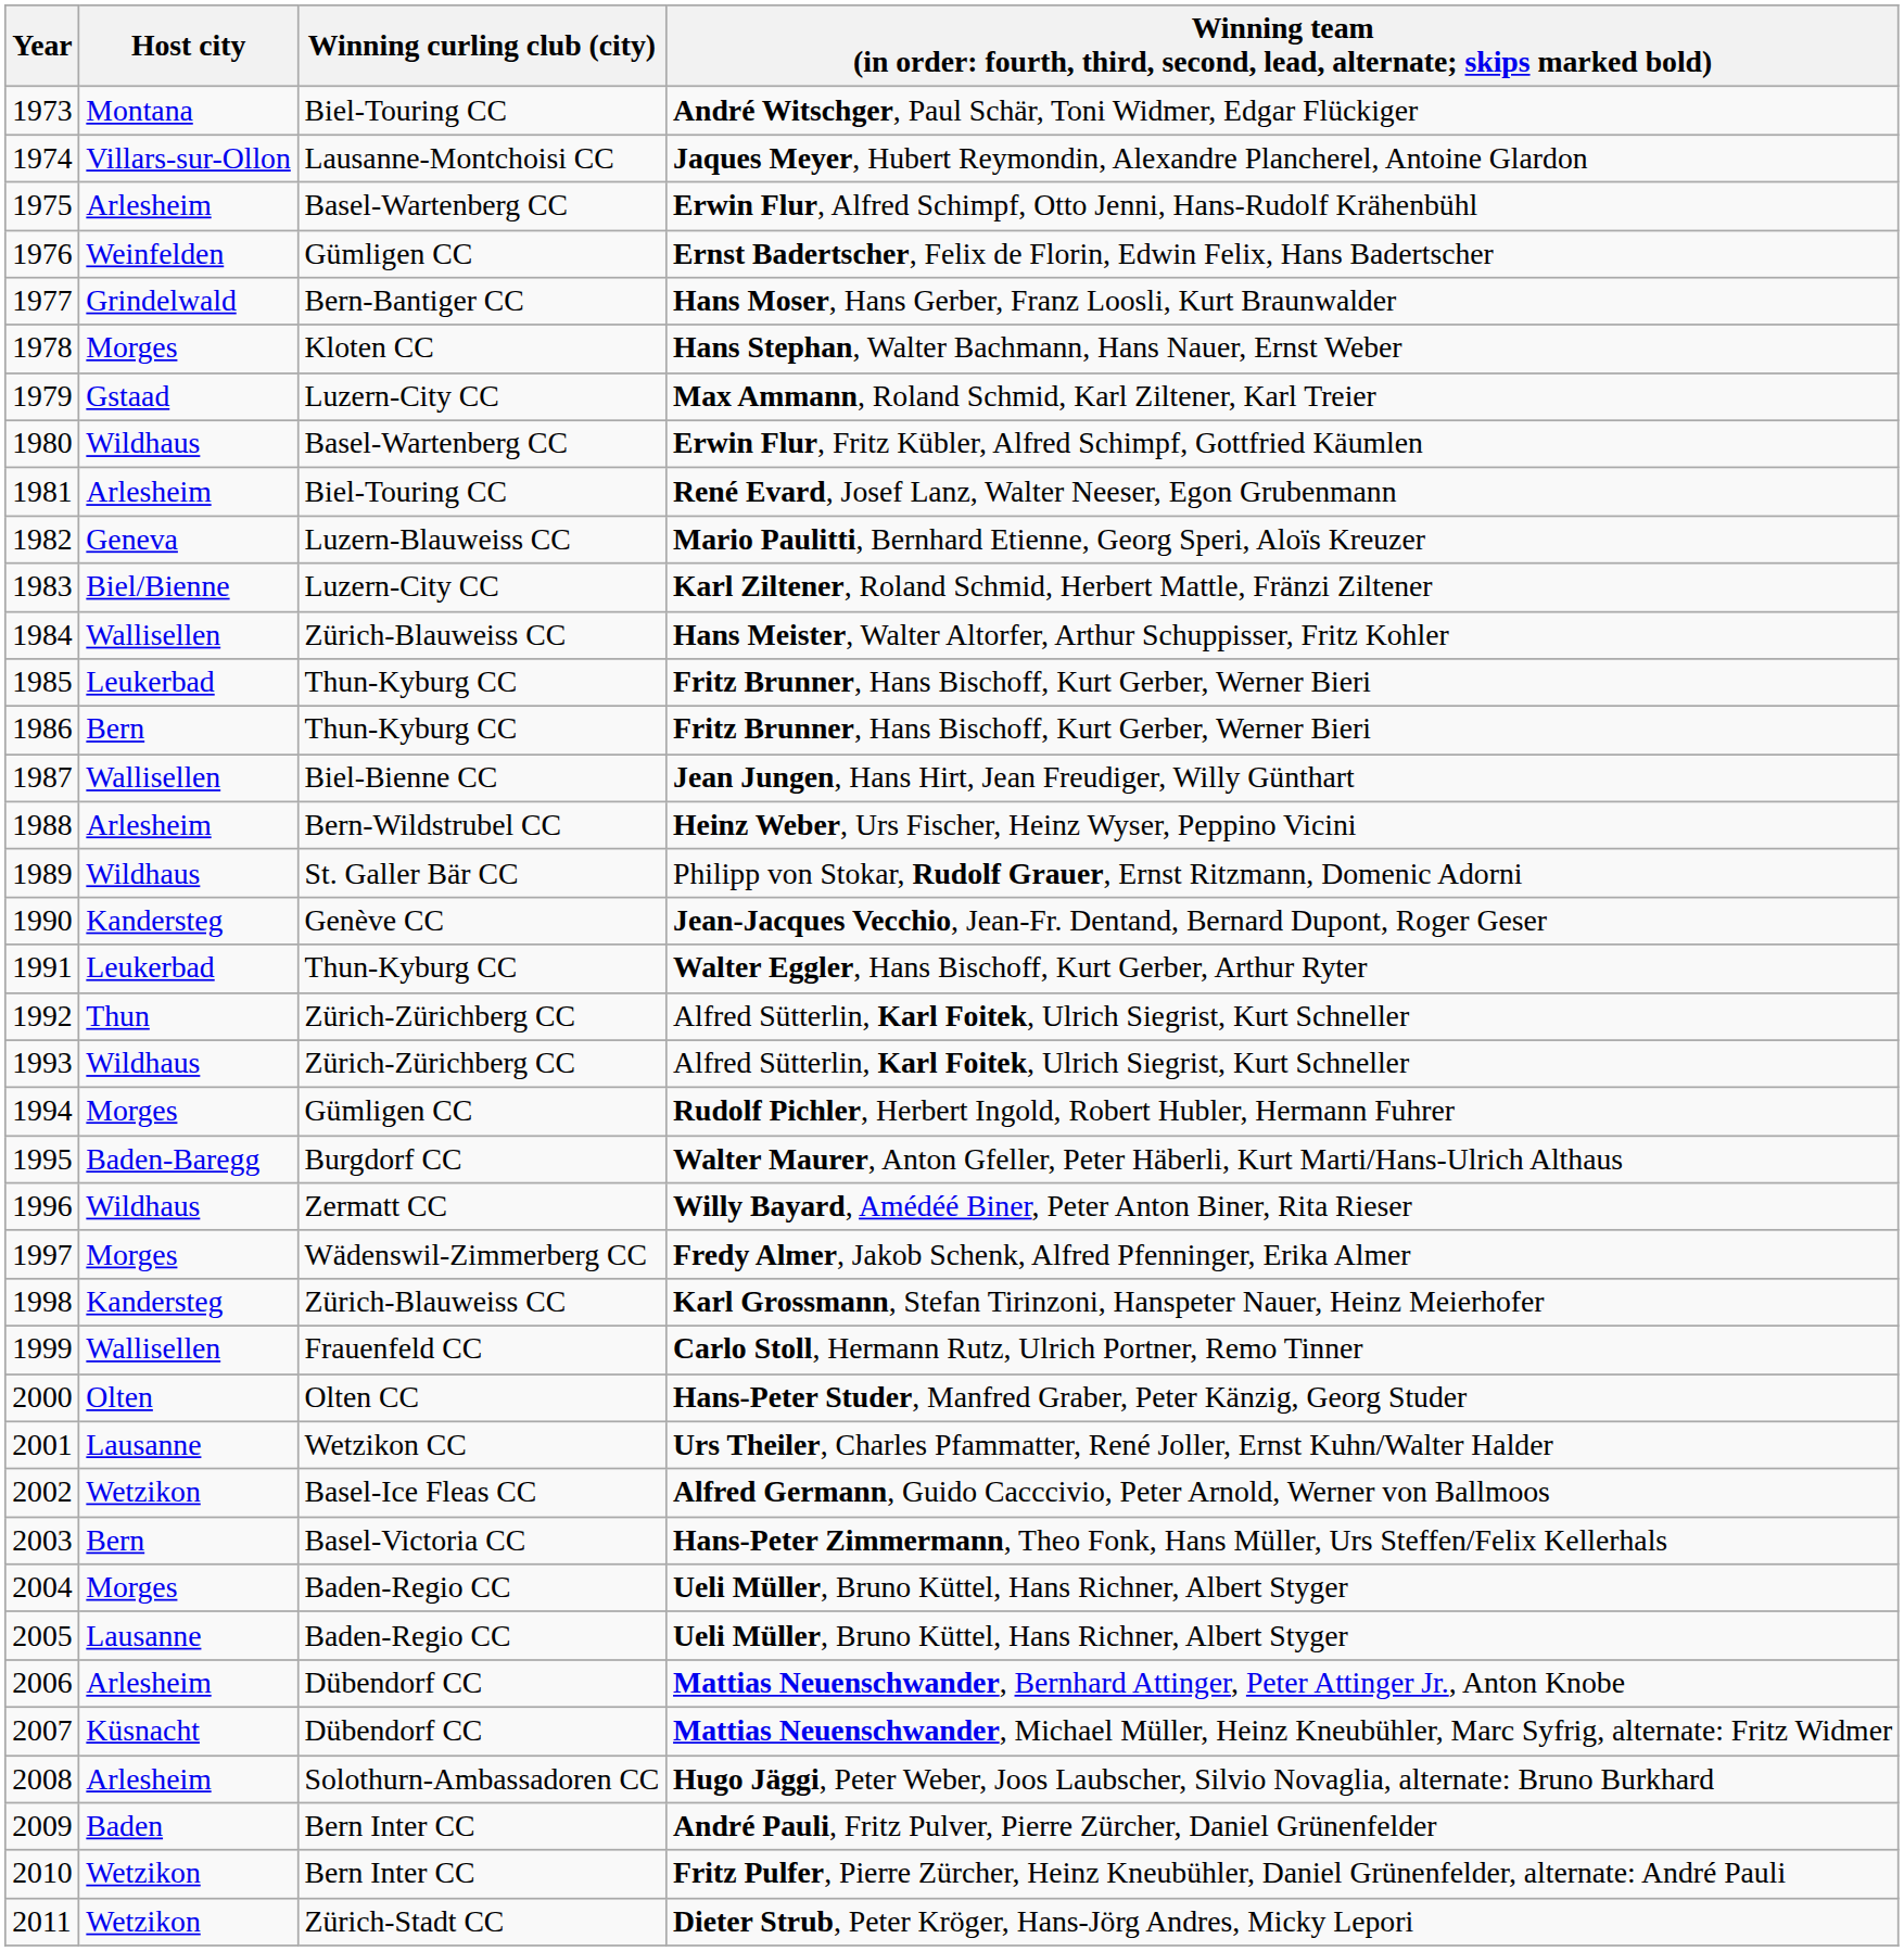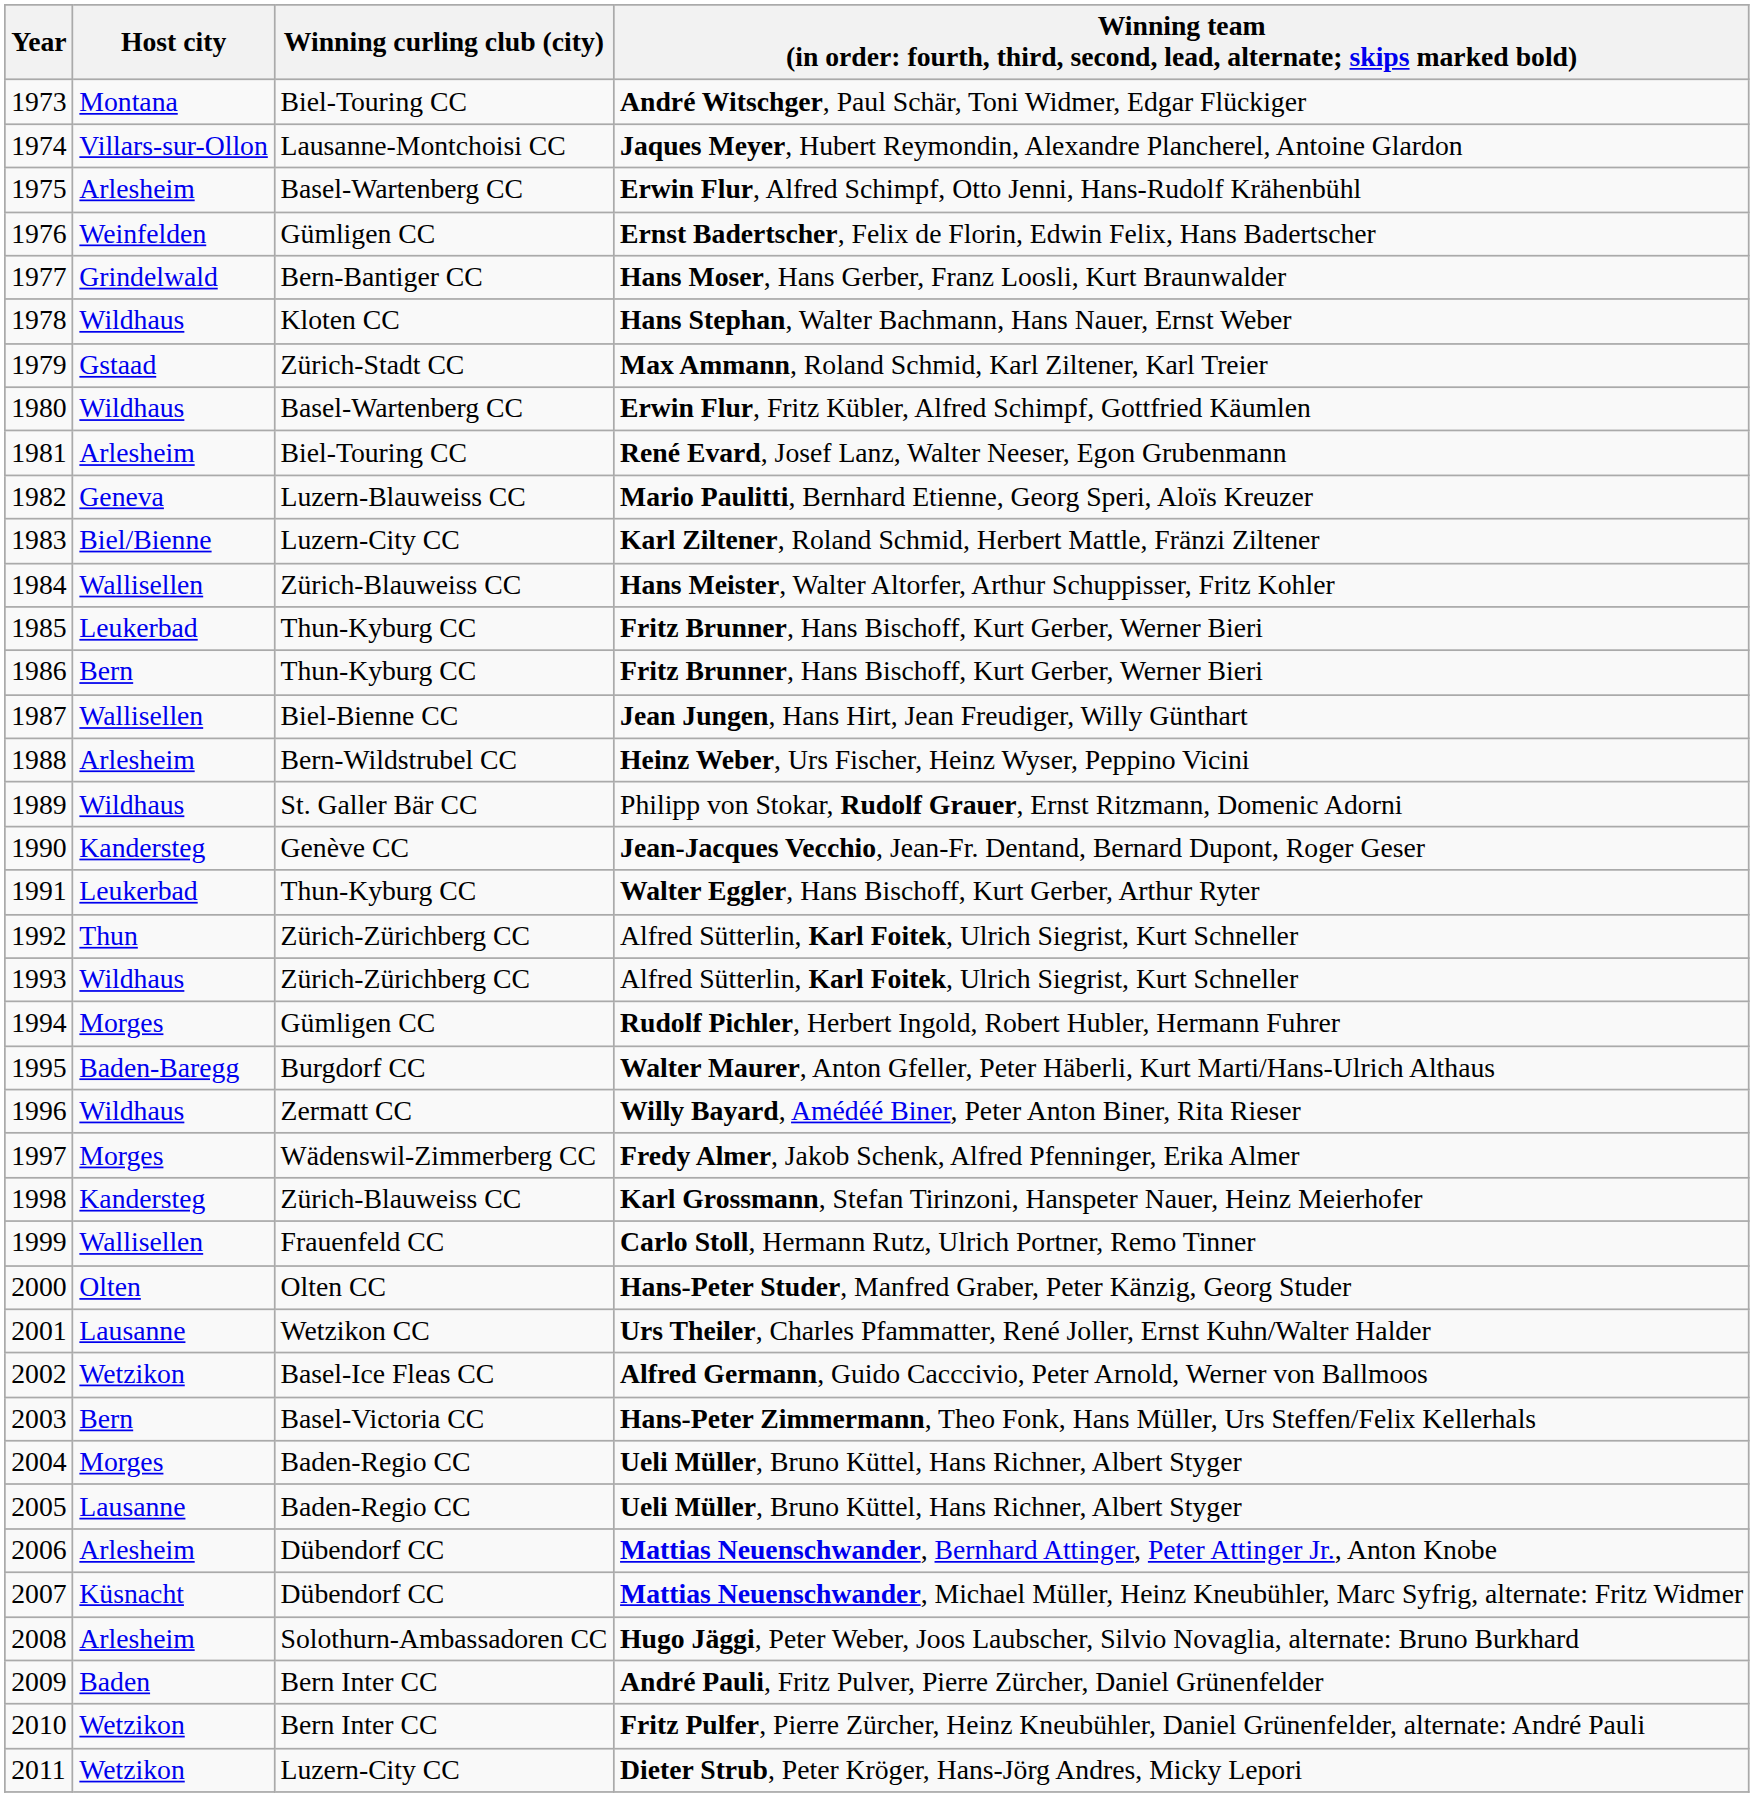 <table class="wikitable" border="1">
 <tr>
 <th scope="col">Year</th>
 <th scope="col">Host city</th>
 <th scope="col">Winning curling club (city)</th>
 <th scope="col">Winning team<br>(in order: fourth, third, second, lead, alternate; <a href='#'>skips</a> marked bold)</th>
 </tr>
 <tr>
 <td>1973</td>
 <td><a href='#'>Montana</a></td>
 <td>Biel-Touring CC</td>
 <td><strong>André Witschger</strong>, Paul Schär, Toni Widmer, Edgar Flückiger</td>
 </tr>
 <tr>
 <td>1974</td>
 <td><a href='#'>Villars-sur-Ollon</a></td>
 <td>Lausanne-Montchoisi CC</td>
 <td><strong>Jaques Meyer</strong>, Hubert Reymondin, Alexandre Plancherel, Antoine Glardon</td>
 </tr>
 <tr>
 <td>1975</td>
 <td><a href='#'>Arlesheim</a></td>
 <td>Basel-Wartenberg CC</td>
 <td><strong>Erwin Flur</strong>, Alfred Schimpf, Otto Jenni, Hans-Rudolf Krähenbühl</td>
 </tr>
 <tr>
 <td>1976</td>
 <td><a href='#'>Weinfelden</a></td>
 <td>Gümligen CC</td>
 <td><strong>Ernst Badertscher</strong>, Felix de Florin, Edwin Felix, Hans Badertscher</td>
 </tr>
 <tr>
 <td>1977</td>
 <td><a href='#'>Grindelwald</a></td>
 <td>Bern-Bantiger CC</td>
 <td><strong>Hans Moser</strong>, Hans Gerber, Franz Loosli, Kurt Braunwalder</td>
 </tr>
 <tr>
 <td>1978</td>
-<td><a href='#'>Morges</a></td>
+<td><a href='#'>Wildhaus</a></td>
 <td>Kloten CC</td>
 <td><strong>Hans Stephan</strong>, Walter Bachmann, Hans Nauer, Ernst Weber</td>
 </tr>
 <tr>
 <td>1979</td>
 <td><a href='#'>Gstaad</a></td>
-<td>Luzern-City CC</td>
+<td>Zürich-Stadt CC</td>
 <td><strong>Max Ammann</strong>, Roland Schmid, Karl Ziltener, Karl Treier</td>
 </tr>
 <tr>
 <td>1980</td>
 <td><a href='#'>Wildhaus</a></td>
 <td>Basel-Wartenberg CC</td>
 <td><strong>Erwin Flur</strong>, Fritz Kübler, Alfred Schimpf, Gottfried Käumlen</td>
 </tr>
 <tr>
 <td>1981</td>
 <td><a href='#'>Arlesheim</a></td>
 <td>Biel-Touring CC</td>
 <td><strong>René Evard</strong>, Josef Lanz, Walter Neeser, Egon Grubenmann</td>
 </tr>
 <tr>
 <td>1982</td>
 <td><a href='#'>Geneva</a></td>
 <td>Luzern-Blauweiss CC</td>
 <td><strong>Mario Paulitti</strong>, Bernhard Etienne, Georg Speri, Aloïs Kreuzer</td>
 </tr>
 <tr>
 <td>1983</td>
 <td><a href='#'>Biel/Bienne</a></td>
 <td>Luzern-City CC</td>
 <td><strong>Karl Ziltener</strong>, Roland Schmid, Herbert Mattle, Fränzi Ziltener</td>
 </tr>
 <tr>
 <td>1984</td>
 <td><a href='#'>Wallisellen</a></td>
 <td>Zürich-Blauweiss CC</td>
 <td><strong>Hans Meister</strong>, Walter Altorfer, Arthur Schuppisser, Fritz Kohler</td>
 </tr>
 <tr>
 <td>1985</td>
 <td><a href='#'>Leukerbad</a></td>
 <td>Thun-Kyburg CC</td>
 <td><strong>Fritz Brunner</strong>, Hans Bischoff, Kurt Gerber, Werner Bieri</td>
 </tr>
 <tr>
 <td>1986</td>
 <td><a href='#'>Bern</a></td>
 <td>Thun-Kyburg CC</td>
 <td><strong>Fritz Brunner</strong>, Hans Bischoff, Kurt Gerber, Werner Bieri</td>
 </tr>
 <tr>
 <td>1987</td>
 <td><a href='#'>Wallisellen</a></td>
 <td>Biel-Bienne CC</td>
 <td><strong>Jean Jungen</strong>, Hans Hirt, Jean Freudiger, Willy Günthart</td>
 </tr>
 <tr>
 <td>1988</td>
 <td><a href='#'>Arlesheim</a></td>
 <td>Bern-Wildstrubel CC</td>
 <td><strong>Heinz Weber</strong>, Urs Fischer, Heinz Wyser, Peppino Vicini</td>
 </tr>
 <tr>
 <td>1989</td>
 <td><a href='#'>Wildhaus</a></td>
 <td>St. Galler Bär CC</td>
 <td>Philipp von Stokar, <strong>Rudolf Grauer</strong>, Ernst Ritzmann, Domenic Adorni</td>
 </tr>
 <tr>
 <td>1990</td>
 <td><a href='#'>Kandersteg</a></td>
 <td>Genève CC</td>
 <td><strong>Jean-Jacques Vecchio</strong>, Jean-Fr. Dentand, Bernard Dupont, Roger Geser</td>
 </tr>
 <tr>
 <td>1991</td>
 <td><a href='#'>Leukerbad</a></td>
 <td>Thun-Kyburg CC</td>
 <td><strong>Walter Eggler</strong>, Hans Bischoff, Kurt Gerber, Arthur Ryter</td>
 </tr>
 <tr>
 <td>1992</td>
 <td><a href='#'>Thun</a></td>
 <td>Zürich-Zürichberg CC</td>
 <td>Alfred Sütterlin, <strong>Karl Foitek</strong>, Ulrich Siegrist, Kurt Schneller</td>
 </tr>
 <tr>
 <td>1993</td>
 <td><a href='#'>Wildhaus</a></td>
 <td>Zürich-Zürichberg CC</td>
 <td>Alfred Sütterlin, <strong>Karl Foitek</strong>, Ulrich Siegrist, Kurt Schneller</td>
 </tr>
 <tr>
 <td>1994</td>
 <td><a href='#'>Morges</a></td>
 <td>Gümligen CC</td>
 <td><strong>Rudolf Pichler</strong>, Herbert Ingold, Robert Hubler, Hermann Fuhrer</td>
 </tr>
 <tr>
 <td>1995</td>
 <td><a href='#'>Baden-Baregg</a></td>
 <td>Burgdorf CC</td>
 <td><strong>Walter Maurer</strong>, Anton Gfeller, Peter Häberli, Kurt Marti/Hans-Ulrich Althaus</td>
 </tr>
 <tr>
 <td>1996</td>
 <td><a href='#'>Wildhaus</a></td>
 <td>Zermatt CC</td>
 <td><strong>Willy Bayard</strong>, <a href='#'>Amédéé Biner</a>, Peter Anton Biner, Rita Rieser</td>
 </tr>
 <tr>
 <td>1997</td>
 <td><a href='#'>Morges</a></td>
 <td>Wädenswil-Zimmerberg CC</td>
 <td><strong>Fredy Almer</strong>, Jakob Schenk, Alfred Pfenninger, Erika Almer</td>
 </tr>
 <tr>
 <td>1998</td>
 <td><a href='#'>Kandersteg</a></td>
 <td>Zürich-Blauweiss CC</td>
 <td><strong>Karl Grossmann</strong>, Stefan Tirinzoni, Hanspeter Nauer, Heinz Meierhofer</td>
 </tr>
 <tr>
 <td>1999</td>
 <td><a href='#'>Wallisellen</a></td>
 <td>Frauenfeld CC</td>
 <td><strong>Carlo Stoll</strong>, Hermann Rutz, Ulrich Portner, Remo Tinner</td>
 </tr>
 <tr>
 <td>2000</td>
 <td><a href='#'>Olten</a></td>
 <td>Olten CC</td>
 <td><strong>Hans-Peter Studer</strong>, Manfred Graber, Peter Känzig, Georg Studer</td>
 </tr>
 <tr>
 <td>2001</td>
 <td><a href='#'>Lausanne</a></td>
 <td>Wetzikon CC</td>
 <td><strong>Urs Theiler</strong>, Charles Pfammatter, René Joller, Ernst Kuhn/Walter Halder</td>
 </tr>
 <tr>
 <td>2002</td>
 <td><a href='#'>Wetzikon</a></td>
 <td>Basel-Ice Fleas CC</td>
 <td><strong>Alfred Germann</strong>, Guido Cacccivio, Peter Arnold, Werner von Ballmoos</td>
 </tr>
 <tr>
 <td>2003</td>
 <td><a href='#'>Bern</a></td>
 <td>Basel-Victoria CC</td>
 <td><strong>Hans-Peter Zimmermann</strong>, Theo Fonk, Hans Müller, Urs Steffen/Felix Kellerhals</td>
 </tr>
 <tr>
 <td>2004</td>
 <td><a href='#'>Morges</a></td>
 <td>Baden-Regio CC</td>
 <td><strong>Ueli Müller</strong>, Bruno Küttel, Hans Richner, Albert Styger</td>
 </tr>
 <tr>
 <td>2005</td>
 <td><a href='#'>Lausanne</a></td>
 <td>Baden-Regio CC</td>
 <td><strong>Ueli Müller</strong>, Bruno Küttel, Hans Richner, Albert Styger</td>
 </tr>
 <tr>
 <td>2006</td>
 <td><a href='#'>Arlesheim</a></td>
 <td>Dübendorf CC</td>
 <td><strong><a href='#'>Mattias Neuenschwander</a></strong>, <a href='#'>Bernhard Attinger</a>, <a href='#'>Peter Attinger Jr.</a>, Anton Knobe</td>
 </tr>
 <tr>
 <td>2007</td>
 <td><a href='#'>Küsnacht</a></td>
 <td>Dübendorf CC</td>
 <td><strong><a href='#'>Mattias Neuenschwander</a></strong>, Michael Müller, Heinz Kneubühler, Marc Syfrig, alternate: Fritz Widmer</td>
 </tr>
 <tr>
 <td>2008</td>
 <td><a href='#'>Arlesheim</a></td>
 <td>Solothurn-Ambassadoren CC</td>
 <td><strong>Hugo Jäggi</strong>, Peter Weber, Joos Laubscher, Silvio Novaglia, alternate: Bruno Burkhard</td>
 </tr>
 <tr>
 <td>2009</td>
 <td><a href='#'>Baden</a></td>
 <td>Bern Inter CC</td>
 <td><strong>André Pauli</strong>, Fritz Pulver, Pierre Zürcher, Daniel Grünenfelder</td>
 </tr>
 <tr>
 <td>2010</td>
 <td><a href='#'>Wetzikon</a></td>
 <td>Bern Inter CC</td>
 <td><strong>Fritz Pulfer</strong>, Pierre Zürcher, Heinz Kneubühler, Daniel Grünenfelder, alternate: André Pauli</td>
 </tr>
 <tr>
 <td>2011</td>
 <td><a href='#'>Wetzikon</a></td>
-<td>Zürich-Stadt CC</td>
+<td>Luzern-City CC</td>
 <td><strong>Dieter Strub</strong>, Peter Kröger, Hans-Jörg Andres, Micky Lepori</td>
 </tr>
 </table>
